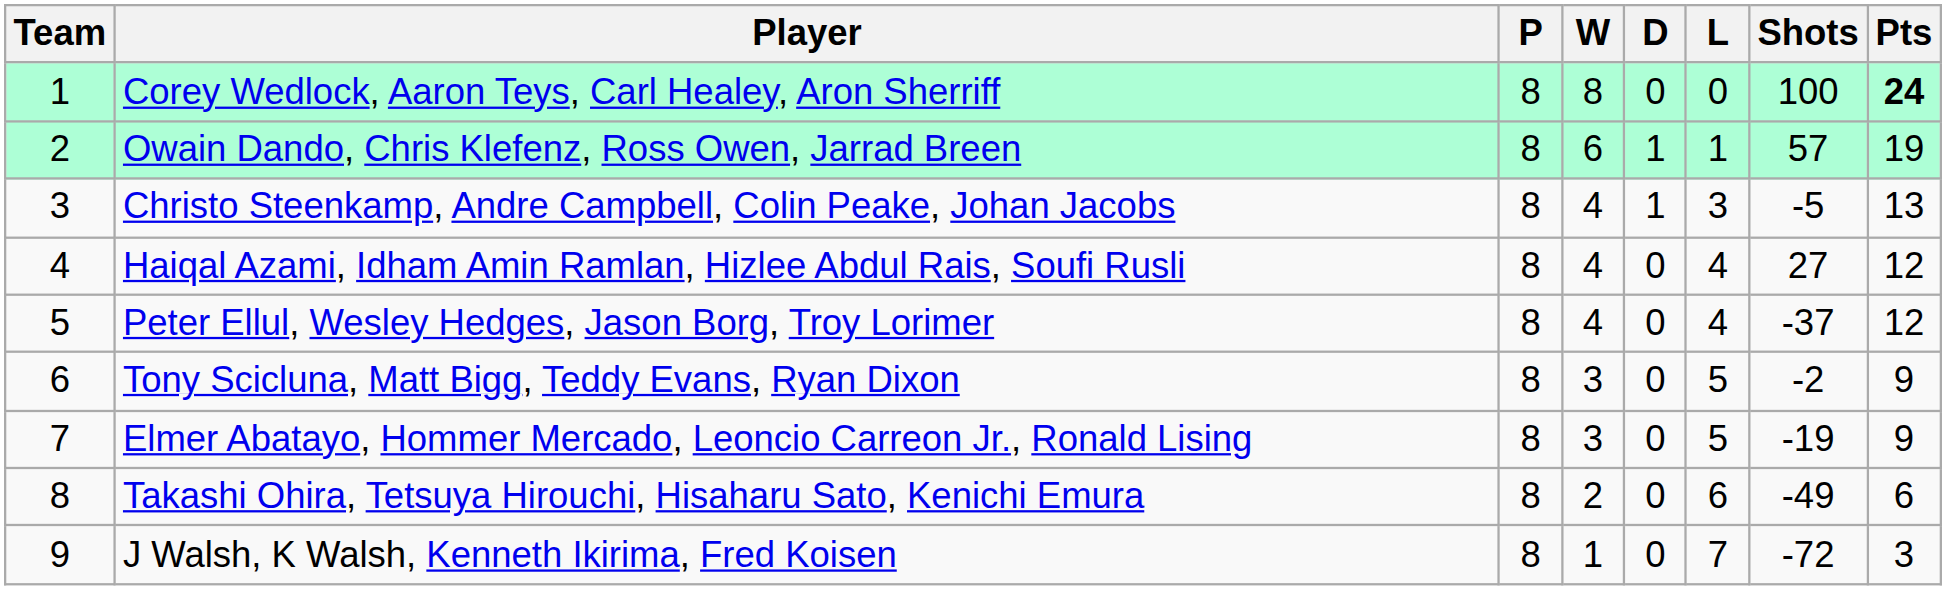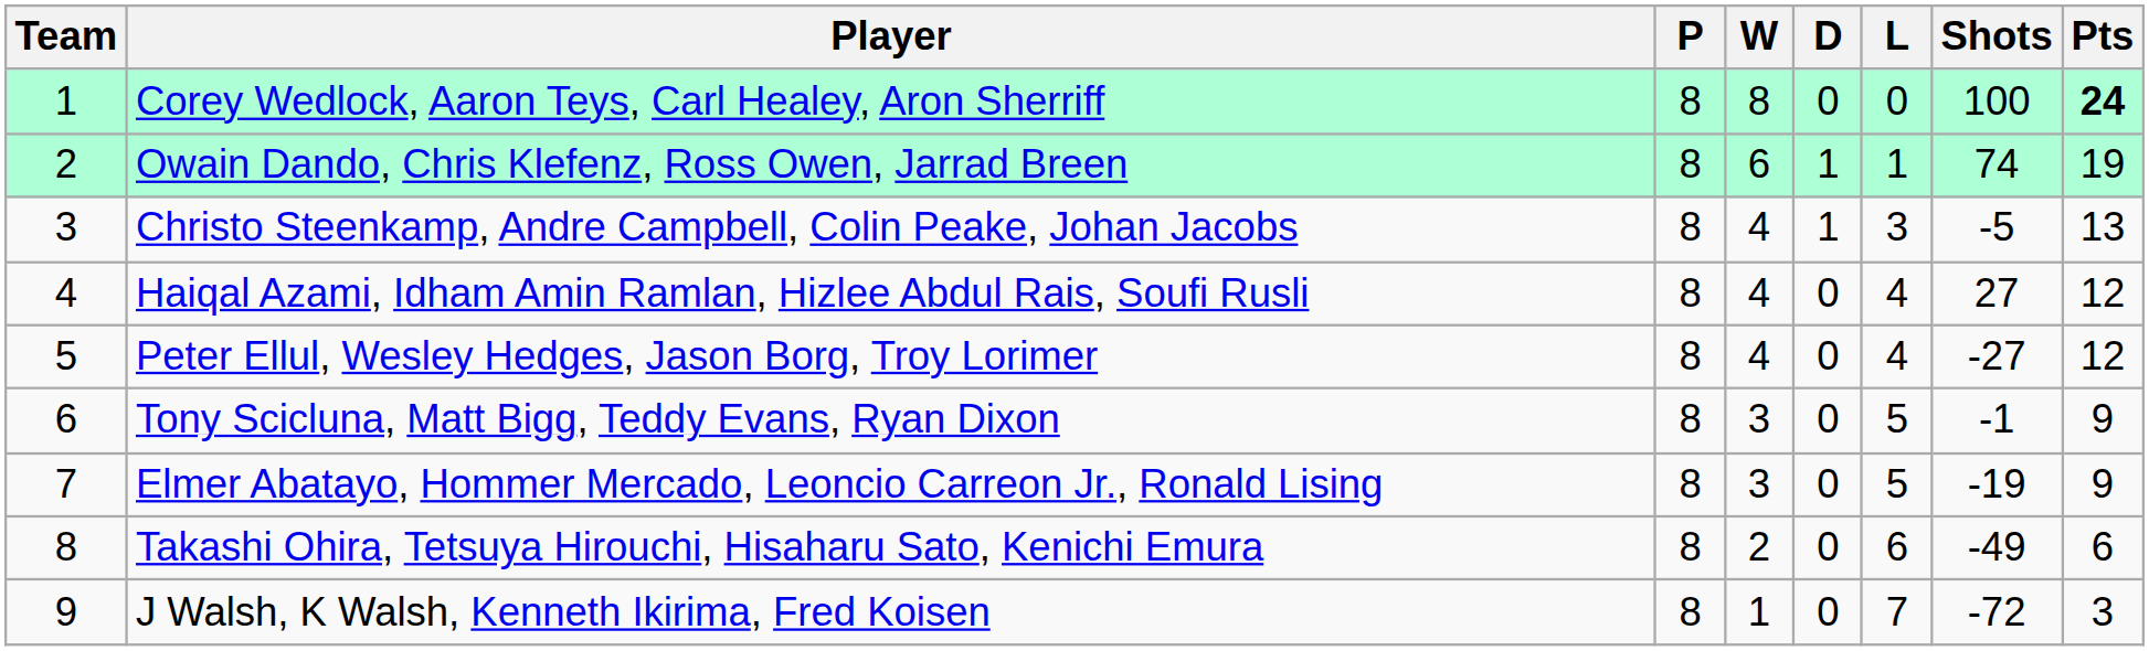 <table class="wikitable" style="font-size: 100%">
 <tr>
 <th width=20>Team</th>
 <th width=600>Player</th>
 <th width=20>P</th>
 <th width=20>W</th>
 <th width=20>D</th>
 <th width=20>L</th>
 <th width=20>Shots</th>
 <th width=20>Pts</th>
 </tr>
 <tr align=center  style="background: #ADFFD6;">
 <td>1</td>
 <td align="left"> <a href='#'>Corey Wedlock</a>, <a href='#'>Aaron Teys</a>, <a href='#'>Carl Healey</a>, <a href='#'>Aron Sherriff</a></td>
 <td>8</td>
 <td>8</td>
 <td>0</td>
 <td>0</td>
 <td>100</td>
 <td><strong>24</strong></td>
 </tr>
 <tr align=center  style="background: #ADFFD6;">
 <td>2</td>
 <td align="left"> <a href='#'>Owain Dando</a>, <a href='#'>Chris Klefenz</a>, <a href='#'>Ross Owen</a>, <a href='#'>Jarrad Breen</a></td>
 <td>8</td>
 <td>6</td>
 <td>1</td>
 <td>1</td>
-<td>57</td>
+<td>74</td>
 <td>19</td>
 </tr>
 <tr align=center>
 <td>3</td>
 <td align="left"> <a href='#'>Christo Steenkamp</a>, <a href='#'>Andre Campbell</a>, <a href='#'>Colin Peake</a>, <a href='#'>Johan Jacobs</a></td>
 <td>8</td>
 <td>4</td>
 <td>1</td>
 <td>3</td>
 <td>-5</td>
 <td>13</td>
 </tr>
 <tr align=center>
 <td>4</td>
 <td align="left"> <a href='#'>Haiqal Azami</a>, <a href='#'>Idham Amin Ramlan</a>, <a href='#'>Hizlee Abdul Rais</a>, <a href='#'>Soufi Rusli</a></td>
 <td>8</td>
 <td>4</td>
 <td>0</td>
 <td>4</td>
 <td>27</td>
 <td>12</td>
 </tr>
 <tr align=center>
 <td>5</td>
 <td align="left"> <a href='#'>Peter Ellul</a>, <a href='#'>Wesley Hedges</a>, <a href='#'>Jason Borg</a>, <a href='#'>Troy Lorimer</a></td>
 <td>8</td>
 <td>4</td>
 <td>0</td>
 <td>4</td>
-<td>-37</td>
+<td>-27</td>
 <td>12</td>
 </tr>
 <tr align=center>
 <td>6</td>
 <td align="left"> <a href='#'>Tony Scicluna</a>, <a href='#'>Matt Bigg</a>, <a href='#'>Teddy Evans</a>, <a href='#'>Ryan Dixon</a></td>
 <td>8</td>
 <td>3</td>
 <td>0</td>
 <td>5</td>
-<td>-2</td>
+<td>-1</td>
 <td>9</td>
 </tr>
 <tr align=center>
 <td>7</td>
 <td align="left"> <a href='#'>Elmer Abatayo</a>, <a href='#'>Hommer Mercado</a>, <a href='#'>Leoncio Carreon Jr.</a>, <a href='#'>Ronald Lising</a></td>
 <td>8</td>
 <td>3</td>
 <td>0</td>
 <td>5</td>
 <td>-19</td>
 <td>9</td>
 </tr>
 <tr align=center>
 <td>8</td>
 <td align="left"> <a href='#'>Takashi Ohira</a>, <a href='#'>Tetsuya Hirouchi</a>, <a href='#'>Hisaharu Sato</a>, <a href='#'>Kenichi Emura</a></td>
 <td>8</td>
 <td>2</td>
 <td>0</td>
 <td>6</td>
 <td>-49</td>
 <td>6</td>
 </tr>
 <tr align=center>
 <td>9</td>
 <td align="left"> J Walsh, K Walsh, <a href='#'>Kenneth Ikirima</a>, <a href='#'>Fred Koisen</a></td>
 <td>8</td>
 <td>1</td>
 <td>0</td>
 <td>7</td>
 <td>-72</td>
 <td>3</td>
 </tr>
 </table>
